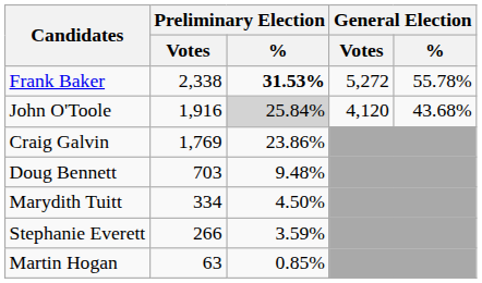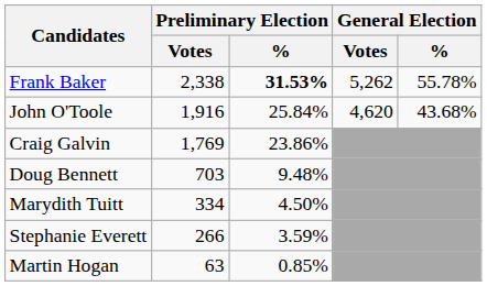 <table class=wikitable>
 <tr>
 <th colspan=1 rowspan=2><strong>Candidates</strong></th>
 <th colspan=2><strong>Preliminary Election</strong></th>
 <th colspan=2><strong>General Election</strong></th>
 </tr>
 <tr>
 <th>Votes</th>
 <th>%</th>
 <th>Votes</th>
 <th>%</th>
 </tr>
 <tr>
 <td><a href='#'>Frank Baker</a></td>
 <td align="right">2,338</td>
 <td align="right"><strong>31.53%</strong></td>
-<td align="right">5,272</td>
+<td align="right">5,262</td>
 <td align="right">55.78%</td>
 </tr>
 <tr>
 <td>John O'Toole</td>
 <td align="right">1,916</td>
-<td align="right" style="background: lightgrey;">25.84%</td>
-<td align="right">4,120</td>
+<td align="right">25.84%</td>
+<td align="right">4,620</td>
 <td align="right">43.68%</td>
 </tr>
 <tr>
 <td>Craig Galvin</td>
 <td align="right">1,769</td>
 <td align="right">23.86%</td>
 <td colspan=2 bgcolor=darkgray></td>
 </tr>
 <tr>
 <td>Doug Bennett</td>
 <td align="right">703</td>
 <td align="right">9.48%</td>
 <td colspan=2 bgcolor=darkgray></td>
 </tr>
 <tr>
 <td>Marydith Tuitt</td>
 <td align="right">334</td>
 <td align="right">4.50%</td>
 <td colspan=2 bgcolor=darkgray></td>
 </tr>
 <tr>
 <td>Stephanie Everett</td>
 <td align="right">266</td>
 <td align="right">3.59%</td>
 <td colspan=2 bgcolor=darkgray></td>
 </tr>
 <tr>
 <td>Martin Hogan</td>
 <td align="right">63</td>
 <td align="right">0.85%</td>
 <td colspan=2 bgcolor=darkgray></td>
 </tr>
 </table>
